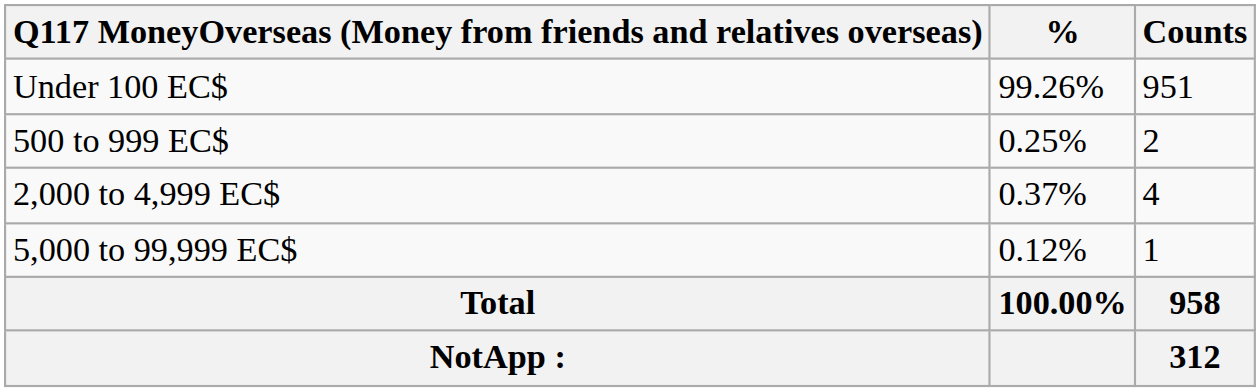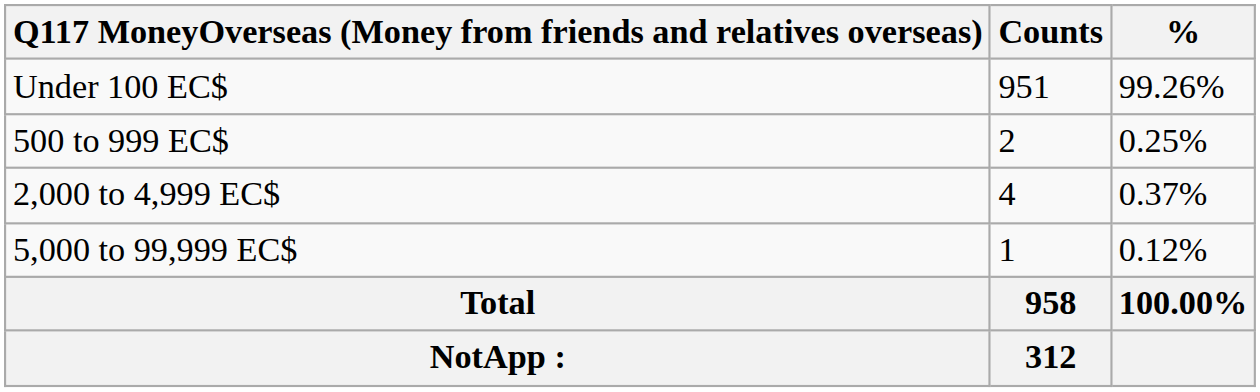 <table class="wikitable sortable">
 <tr>
 <th>Q117 MoneyOverseas (Money from friends and relatives overseas)</th>
+<th>Counts</th>
 <th>%</th>
-<th>Counts</th>
 </tr>
 <tr>
 <td>Under 100 EC$</td>
+<td>951</td>
 <td>99.26%</td>
-<td>951</td>
 </tr>
 <tr>
 <td>500 to 999 EC$</td>
+<td>2</td>
 <td>0.25%</td>
-<td>2</td>
 </tr>
 <tr>
 <td>2,000 to 4,999 EC$</td>
+<td>4</td>
 <td>0.37%</td>
-<td>4</td>
 </tr>
 <tr>
 <td>5,000 to 99,999 EC$</td>
+<td>1</td>
 <td>0.12%</td>
-<td>1</td>
 </tr>
 <tr>
 <th>Total</th>
+<th>958</th>
 <th>100.00%</th>
-<th>958</th>
 </tr>
 <tr>
 <th>NotApp :</th>
+<th>312</th>
 <th></th>
-<th>312</th>
 </tr>
 </table>
